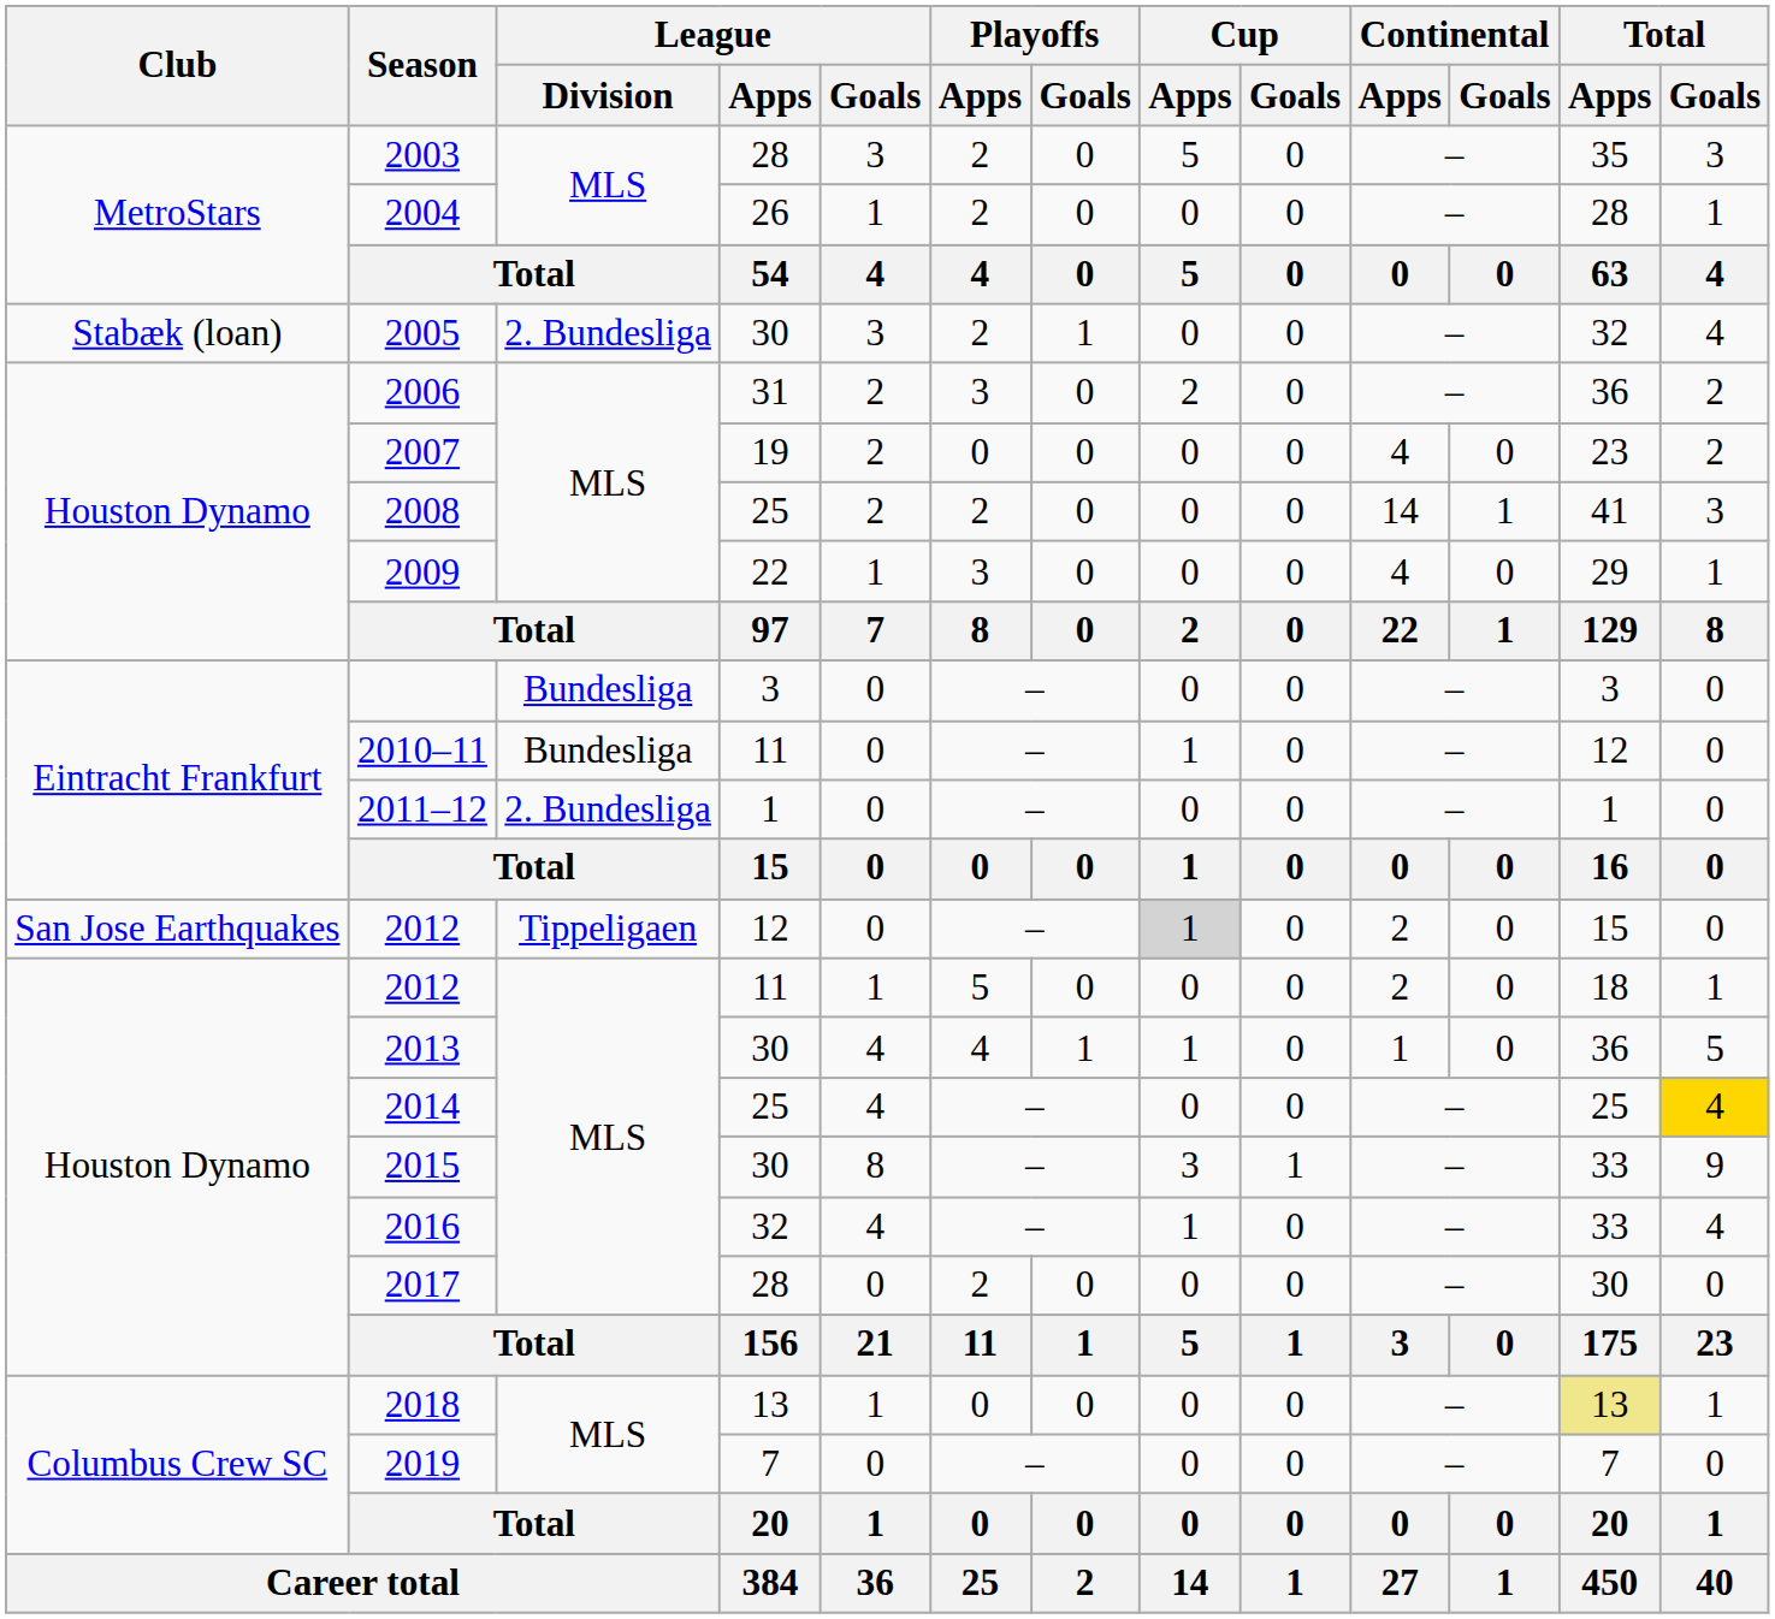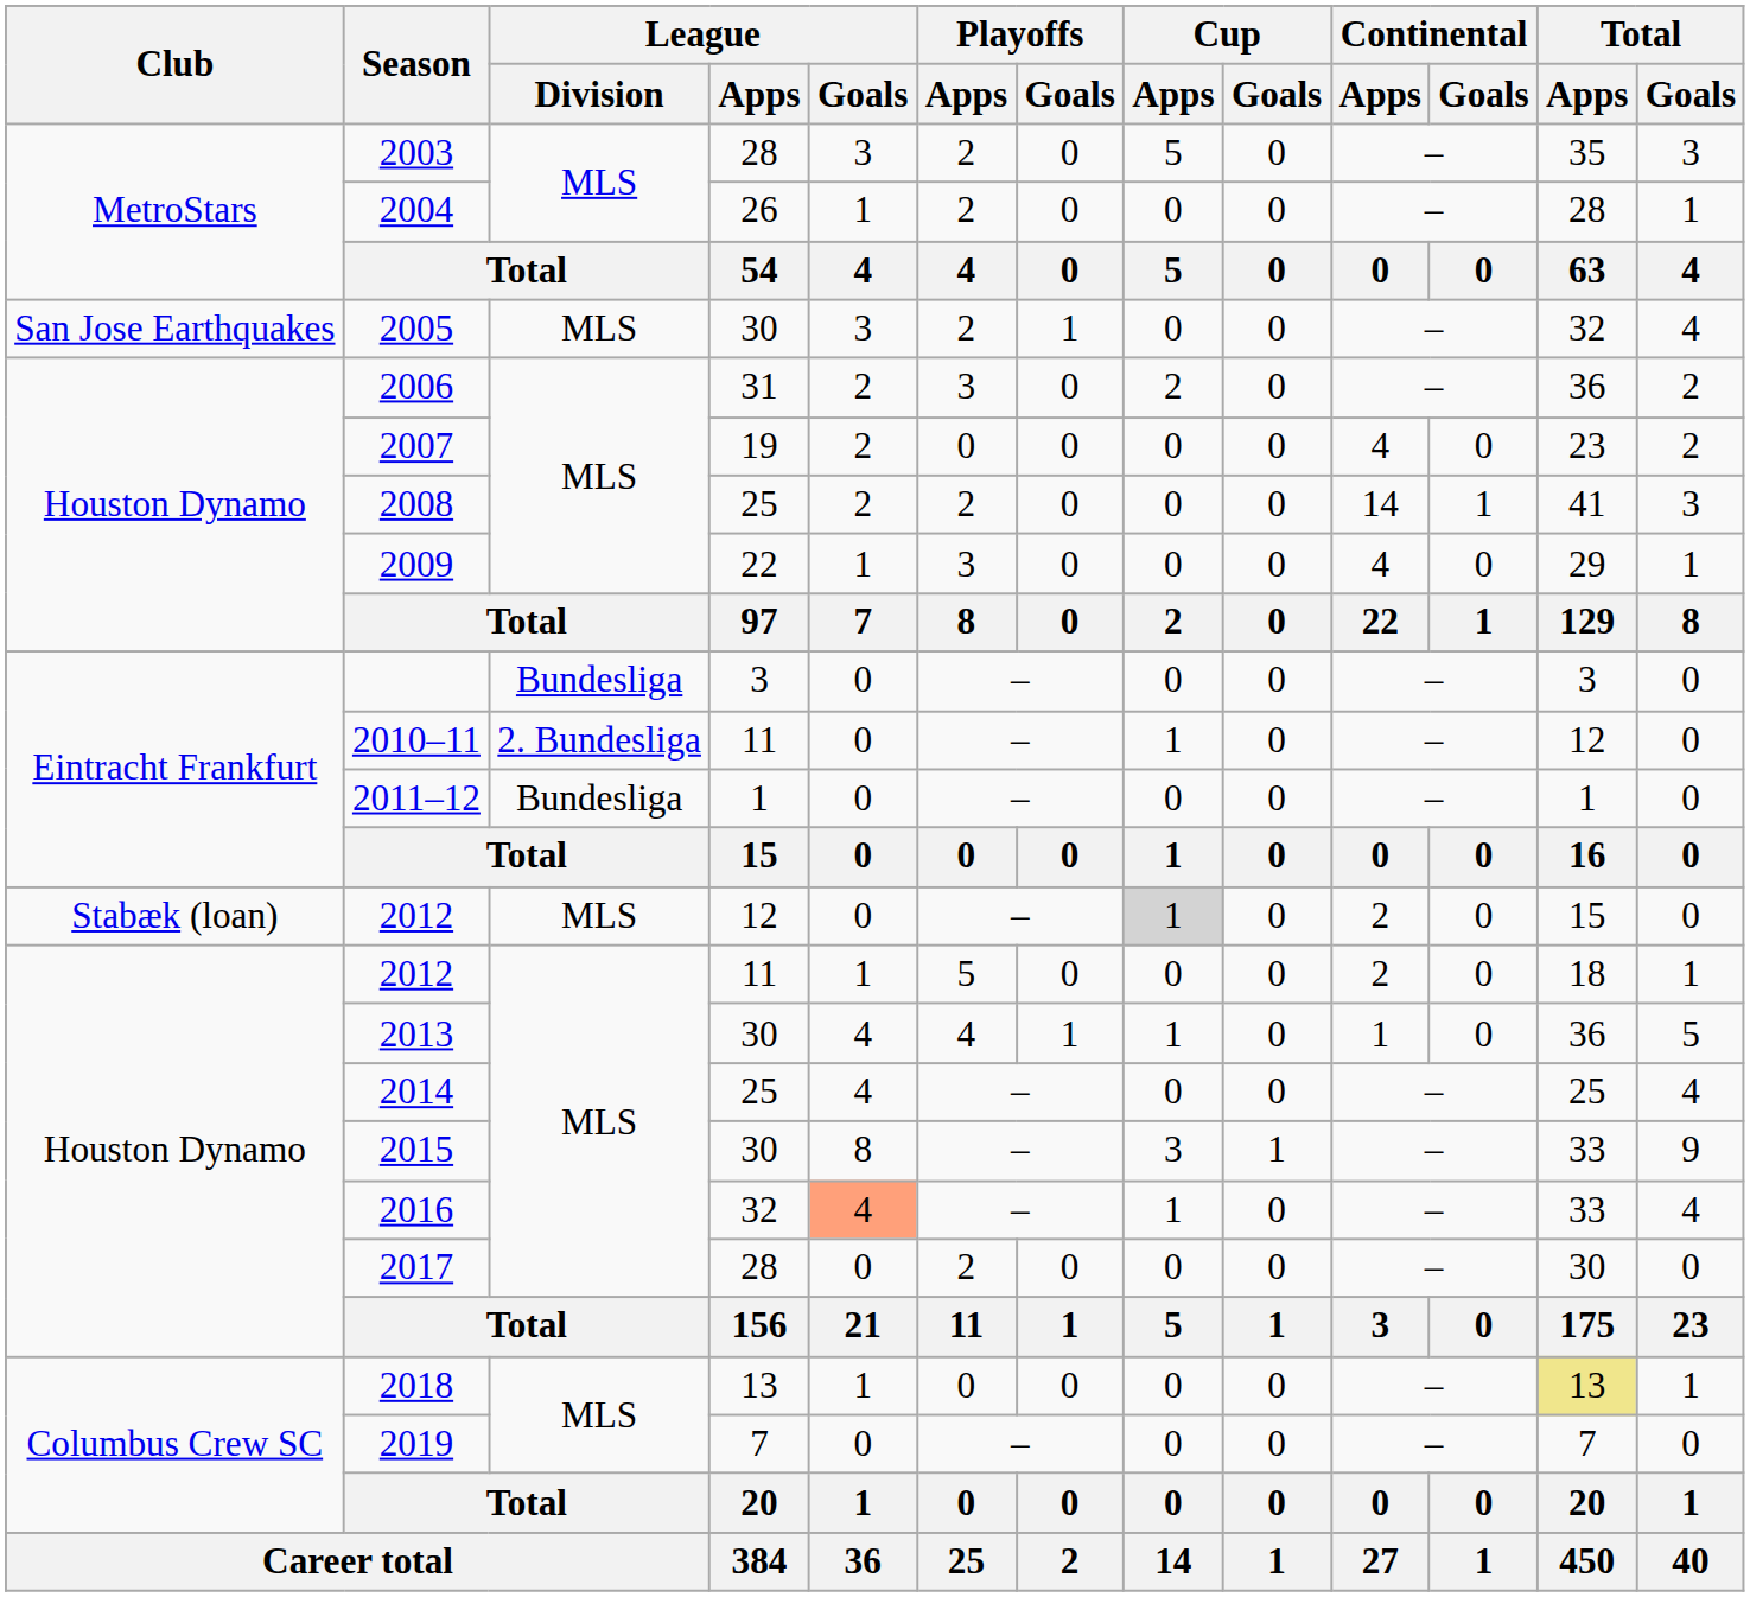 <table class="wikitable" style="text-align: center">
 <tr>
 <th rowspan="2">Club</th>
 <th rowspan="2">Season</th>
 <th colspan="3">League</th>
 <th colspan="2">Playoffs</th>
 <th colspan="2">Cup</th>
 <th colspan="2">Continental</th>
 <th colspan="2">Total</th>
 </tr>
 <tr>
 <th>Division</th>
 <th>Apps</th>
 <th>Goals</th>
 <th>Apps</th>
 <th>Goals</th>
 <th>Apps</th>
 <th>Goals</th>
 <th>Apps</th>
 <th>Goals</th>
 <th>Apps</th>
 <th>Goals</th>
 </tr>
 <tr>
 <td rowspan="3"><a href='#'>MetroStars</a></td>
 <td><a href='#'>2003</a></td>
 <td rowspan="2"><a href='#'>MLS</a></td>
 <td>28</td>
 <td>3</td>
 <td>2</td>
 <td>0</td>
 <td>5</td>
 <td>0</td>
 <td colspan="2">–</td>
 <td>35</td>
 <td>3</td>
 </tr>
 <tr>
 <td><a href='#'>2004</a></td>
 <td>26</td>
 <td>1</td>
 <td>2</td>
 <td>0</td>
 <td>0</td>
 <td>0</td>
 <td colspan="2">–</td>
 <td>28</td>
 <td>1</td>
 </tr>
 <tr>
 <th colspan="2">Total</th>
 <th>54</th>
 <th>4</th>
 <th>4</th>
 <th>0</th>
 <th>5</th>
 <th>0</th>
 <th>0</th>
 <th>0</th>
 <th>63</th>
 <th>4</th>
 </tr>
 <tr>
-<td><a href='#'>Stabæk</a> (loan)</td>
+<td><a href='#'>San Jose Earthquakes</a></td>
 <td><a href='#'>2005</a></td>
-<td><a href='#'>2. Bundesliga</a></td>
+<td>MLS</td>
 <td>30</td>
 <td>3</td>
 <td>2</td>
 <td>1</td>
 <td>0</td>
 <td>0</td>
 <td colspan="2">–</td>
 <td>32</td>
 <td>4</td>
 </tr>
 <tr>
 <td rowspan="5"><a href='#'>Houston Dynamo</a></td>
 <td><a href='#'>2006</a></td>
 <td rowspan="4">MLS</td>
 <td>31</td>
 <td>2</td>
 <td>3</td>
 <td>0</td>
 <td>2</td>
 <td>0</td>
 <td colspan="2">–</td>
 <td>36</td>
 <td>2</td>
 </tr>
 <tr>
 <td><a href='#'>2007</a></td>
 <td>19</td>
 <td>2</td>
 <td>0</td>
 <td>0</td>
 <td>0</td>
 <td>0</td>
 <td>4</td>
 <td>0</td>
 <td>23</td>
 <td>2</td>
 </tr>
 <tr>
 <td><a href='#'>2008</a></td>
 <td>25</td>
 <td>2</td>
 <td>2</td>
 <td>0</td>
 <td>0</td>
 <td>0</td>
 <td>14</td>
 <td>1</td>
 <td>41</td>
 <td>3</td>
 </tr>
 <tr>
 <td><a href='#'>2009</a></td>
 <td>22</td>
 <td>1</td>
 <td>3</td>
 <td>0</td>
 <td>0</td>
 <td>0</td>
 <td>4</td>
 <td>0</td>
 <td>29</td>
 <td>1</td>
 </tr>
 <tr>
 <th colspan="2">Total</th>
 <th>97</th>
 <th>7</th>
 <th>8</th>
 <th>0</th>
 <th>2</th>
 <th>0</th>
 <th>22</th>
 <th>1</th>
 <th>129</th>
 <th>8</th>
 </tr>
 <tr>
 <td rowspan="4"><a href='#'>Eintracht Frankfurt</a></td>
 <td></td>
 <td><a href='#'>Bundesliga</a></td>
 <td>3</td>
 <td>0</td>
 <td colspan="2">–</td>
 <td>0</td>
 <td>0</td>
 <td colspan="2">–</td>
 <td>3</td>
 <td>0</td>
 </tr>
 <tr>
 <td><a href='#'>2010–11</a></td>
-<td>Bundesliga</td>
+<td><a href='#'>2. Bundesliga</a></td>
 <td>11</td>
 <td>0</td>
 <td colspan="2">–</td>
 <td>1</td>
 <td>0</td>
 <td colspan="2">–</td>
 <td>12</td>
 <td>0</td>
 </tr>
 <tr>
 <td><a href='#'>2011–12</a></td>
-<td><a href='#'>2. Bundesliga</a></td>
+<td>Bundesliga</td>
 <td>1</td>
 <td>0</td>
 <td colspan="2">–</td>
 <td>0</td>
 <td>0</td>
 <td colspan="2">–</td>
 <td>1</td>
 <td>0</td>
 </tr>
 <tr>
 <th colspan="2">Total</th>
 <th>15</th>
 <th>0</th>
 <th>0</th>
 <th>0</th>
 <th>1</th>
 <th>0</th>
 <th>0</th>
 <th>0</th>
 <th>16</th>
 <th>0</th>
 </tr>
 <tr>
-<td><a href='#'>San Jose Earthquakes</a></td>
+<td><a href='#'>Stabæk</a> (loan)</td>
 <td><a href='#'>2012</a></td>
-<td><a href='#'>Tippeligaen</a></td>
+<td>MLS</td>
 <td>12</td>
 <td>0</td>
 <td colspan="2">–</td>
 <td style="background: lightgrey;">1</td>
 <td>0</td>
 <td>2</td>
 <td>0</td>
 <td>15</td>
 <td>0</td>
 </tr>
 <tr>
 <td rowspan=7>Houston Dynamo</td>
 <td><a href='#'>2012</a></td>
 <td rowspan=6>MLS</td>
 <td>11</td>
 <td>1</td>
 <td>5</td>
 <td>0</td>
 <td>0</td>
 <td>0</td>
 <td>2</td>
 <td>0</td>
 <td>18</td>
 <td>1</td>
 </tr>
 <tr>
 <td><a href='#'>2013</a></td>
 <td>30</td>
 <td>4</td>
 <td>4</td>
 <td>1</td>
 <td>1</td>
 <td>0</td>
 <td>1</td>
 <td>0</td>
 <td>36</td>
 <td>5</td>
 </tr>
 <tr>
 <td><a href='#'>2014</a></td>
 <td>25</td>
 <td>4</td>
 <td colspan="2">–</td>
 <td>0</td>
 <td>0</td>
 <td colspan="2">–</td>
 <td>25</td>
-<td style="background: gold;">4</td>
+<td>4</td>
 </tr>
 <tr>
 <td><a href='#'>2015</a></td>
 <td>30</td>
 <td>8</td>
 <td colspan="2">–</td>
 <td>3</td>
 <td>1</td>
 <td colspan="2">–</td>
 <td>33</td>
 <td>9</td>
 </tr>
 <tr>
 <td><a href='#'>2016</a></td>
 <td>32</td>
-<td>4</td>
+<td style="background: lightsalmon;">4</td>
 <td colspan="2">–</td>
 <td>1</td>
 <td>0</td>
 <td colspan="2">–</td>
 <td>33</td>
 <td>4</td>
 </tr>
 <tr>
 <td><a href='#'>2017</a></td>
 <td>28</td>
 <td>0</td>
 <td>2</td>
 <td>0</td>
 <td>0</td>
 <td>0</td>
 <td colspan="2">–</td>
 <td>30</td>
 <td>0</td>
 </tr>
 <tr>
 <th colspan="2">Total</th>
 <th>156</th>
 <th>21</th>
 <th>11</th>
 <th>1</th>
 <th>5</th>
 <th>1</th>
 <th>3</th>
 <th>0</th>
 <th>175</th>
 <th>23</th>
 </tr>
 <tr>
 <td rowspan=3><a href='#'>Columbus Crew SC</a></td>
 <td><a href='#'>2018</a></td>
 <td rowspan=2>MLS</td>
 <td>13</td>
 <td>1</td>
 <td>0</td>
 <td>0</td>
 <td>0</td>
 <td>0</td>
 <td colspan=2>–</td>
 <td style="background: khaki;">13</td>
 <td>1</td>
 </tr>
 <tr>
 <td><a href='#'>2019</a></td>
 <td>7</td>
 <td>0</td>
 <td colspan=2>–</td>
 <td>0</td>
 <td>0</td>
 <td colspan=2>–</td>
 <td>7</td>
 <td>0</td>
 </tr>
 <tr>
 <th colspan=2>Total</th>
 <th>20</th>
 <th>1</th>
 <th>0</th>
 <th>0</th>
 <th>0</th>
 <th>0</th>
 <th>0</th>
 <th>0</th>
 <th>20</th>
 <th>1</th>
 </tr>
 <tr>
 <th colspan=3>Career total</th>
 <th>384</th>
 <th>36</th>
 <th>25</th>
 <th>2</th>
 <th>14</th>
 <th>1</th>
 <th>27</th>
 <th>1</th>
 <th>450</th>
 <th>40</th>
 </tr>
 </table>
